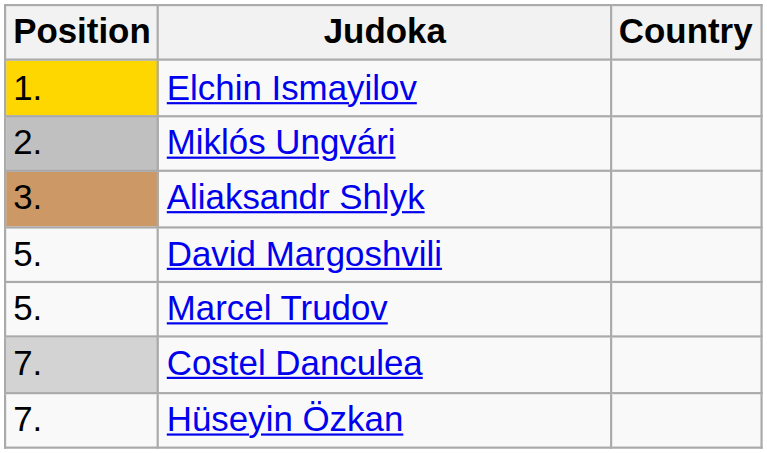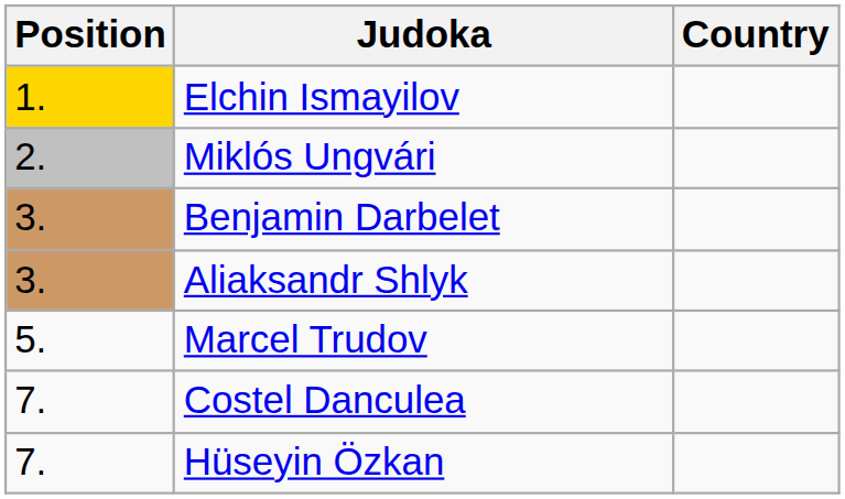 <table class=wikitable>
 <tr>
 <th width=10>Position</th>
 <th width=200>Judoka</th>
 <th width=10>Country</th>
 </tr>
 <tr>
 <td bgcolor=gold>1.</td>
 <td><a href='#'>Elchin Ismayilov</a></td>
 <td></td>
 </tr>
 <tr>
 <td bgcolor="silver">2.</td>
 <td><a href='#'>Miklós Ungvári</a></td>
 <td></td>
 </tr>
 <tr>
 <td bgcolor="CC9966">3.</td>
-<td><a href='#'>Aliaksandr Shlyk</a></td>
+<td><a href='#'>Benjamin Darbelet</a></td>
 <td></td>
 </tr>
 <tr>
-<td>5.</td>
-<td><a href='#'>David Margoshvili</a></td>
+<td bgcolor="CC9966">3.</td>
+<td><a href='#'>Aliaksandr Shlyk</a></td>
 <td></td>
 </tr>
 <tr>
 <td>5.</td>
 <td><a href='#'>Marcel Trudov</a></td>
 <td></td>
 </tr>
 <tr>
-<td style="background: lightgrey;">7.</td>
+<td>7.</td>
 <td><a href='#'>Costel Danculea</a></td>
 <td></td>
 </tr>
 <tr>
 <td>7.</td>
 <td><a href='#'>Hüseyin Özkan</a></td>
 <td></td>
 </tr>
 </table>
